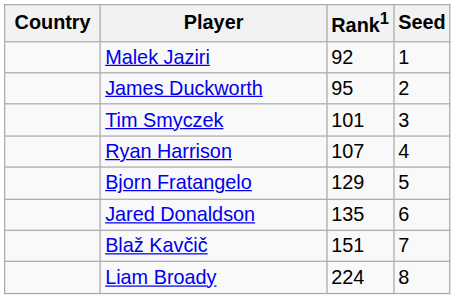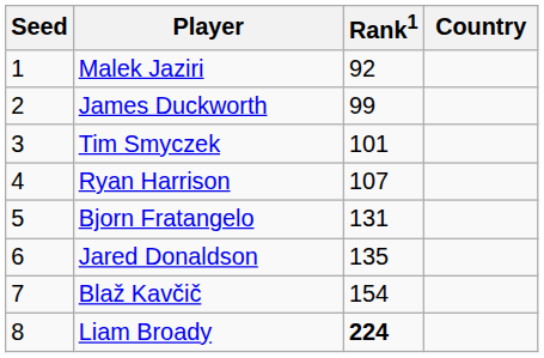 <table class="sortable wikitable">
 <tr>
-<th width="70">Country</th>
+<th>Seed</th>
 <th width="175">Player</th>
 <th>Rank<sup>1</sup></th>
-<th>Seed</th>
+<th width="70">Country</th>
 </tr>
 <tr>
-<td></td>
+<td>1</td>
 <td><a href='#'>Malek Jaziri</a></td>
 <td>92</td>
-<td>1</td>
+<td></td>
 </tr>
 <tr>
+<td>2</td>
+<td><a href='#'>James Duckworth</a></td>
+<td>99</td>
 <td></td>
-<td><a href='#'>James Duckworth</a></td>
-<td>95</td>
-<td>2</td>
 </tr>
 <tr>
-<td></td>
+<td>3</td>
 <td><a href='#'>Tim Smyczek</a></td>
 <td>101</td>
-<td>3</td>
+<td></td>
 </tr>
 <tr>
-<td></td>
+<td>4</td>
 <td><a href='#'>Ryan Harrison</a></td>
 <td>107</td>
-<td>4</td>
+<td></td>
 </tr>
 <tr>
+<td>5</td>
+<td><a href='#'>Bjorn Fratangelo</a></td>
+<td>131</td>
 <td></td>
-<td><a href='#'>Bjorn Fratangelo</a></td>
-<td>129</td>
-<td>5</td>
 </tr>
 <tr>
-<td></td>
+<td>6</td>
 <td><a href='#'>Jared Donaldson</a></td>
 <td>135</td>
-<td>6</td>
+<td></td>
 </tr>
 <tr>
+<td>7</td>
+<td><a href='#'>Blaž Kavčič</a></td>
+<td>154</td>
 <td></td>
-<td><a href='#'>Blaž Kavčič</a></td>
-<td>151</td>
-<td>7</td>
 </tr>
 <tr>
+<td>8</td>
+<td><a href='#'>Liam Broady</a></td>
+<td><strong>224</strong></td>
 <td></td>
-<td><a href='#'>Liam Broady</a></td>
-<td>224</td>
-<td>8</td>
 </tr>
 </table>
